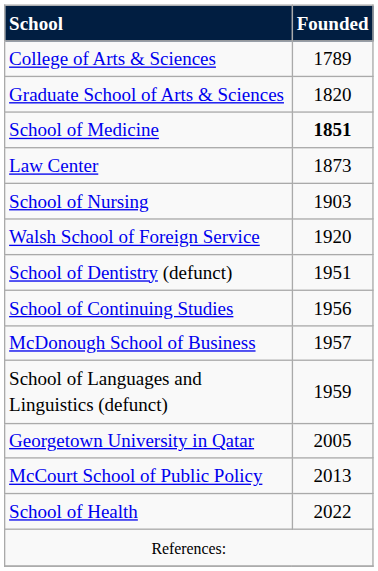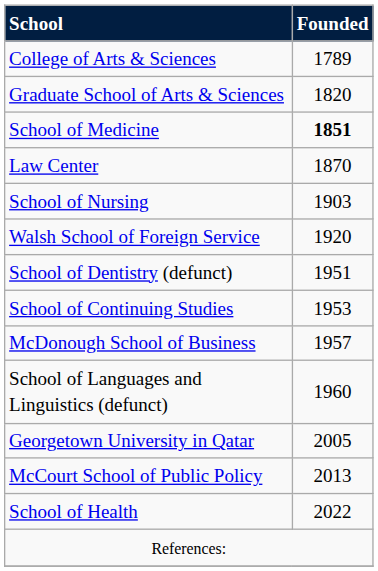 <table class="wikitable" style="float:left; margin-right:1em; font-size:90%; line-height:1.4em; width:280px;">
 <tr>
 <th scope="col;" style="background:#011E41; color:white; text-align:left;"><strong>School</strong></th>
 <th scope="col;" style="background:#011E41; color:white; text-align:center;"><strong>Founded</strong></th>
 </tr>
 <tr>
 <td><a href='#'>College of Arts & Sciences</a></td>
 <td style="text-align:center;">1789</td>
 </tr>
 <tr>
 <td><a href='#'>Graduate School of Arts & Sciences</a></td>
 <td style="text-align:center;">1820</td>
 </tr>
 <tr>
 <td><a href='#'>School of Medicine</a></td>
 <td style="text-align:center;"><strong>1851</strong></td>
 </tr>
 <tr>
 <td><a href='#'>Law Center</a></td>
-<td style="text-align:center;">1873</td>
+<td style="text-align:center;">1870</td>
 </tr>
 <tr>
 <td><a href='#'>School of Nursing</a></td>
 <td style="text-align:center;">1903</td>
 </tr>
 <tr>
 <td><a href='#'>Walsh School of Foreign Service</a></td>
 <td style="text-align:center;">1920</td>
 </tr>
 <tr>
 <td><a href='#'>School of Dentistry</a> (defunct)</td>
 <td style="text-align:center;">1951</td>
 </tr>
 <tr>
 <td><a href='#'>School of Continuing Studies</a></td>
-<td style="text-align:center;">1956</td>
+<td style="text-align:center;">1953</td>
 </tr>
 <tr>
 <td><a href='#'>McDonough School of Business</a></td>
 <td style="text-align:center;">1957</td>
 </tr>
 <tr>
 <td>School of Languages and Linguistics (defunct)</td>
-<td style="text-align:center;">1959</td>
+<td style="text-align:center;">1960</td>
 </tr>
 <tr>
 <td><a href='#'>Georgetown University in Qatar</a></td>
 <td style="text-align:center;">2005</td>
 </tr>
 <tr>
 <td><a href='#'>McCourt School of Public Policy</a></td>
 <td style="text-align:center;">2013</td>
 </tr>
 <tr>
 <td><a href='#'>School of Health</a></td>
 <td style="text-align:center;">2022</td>
 </tr>
 <tr>
 <td colspan="2" style="text-align:center;"><small>References:</small></td>
 </tr>
 <tr>
 </tr>
 </table>
